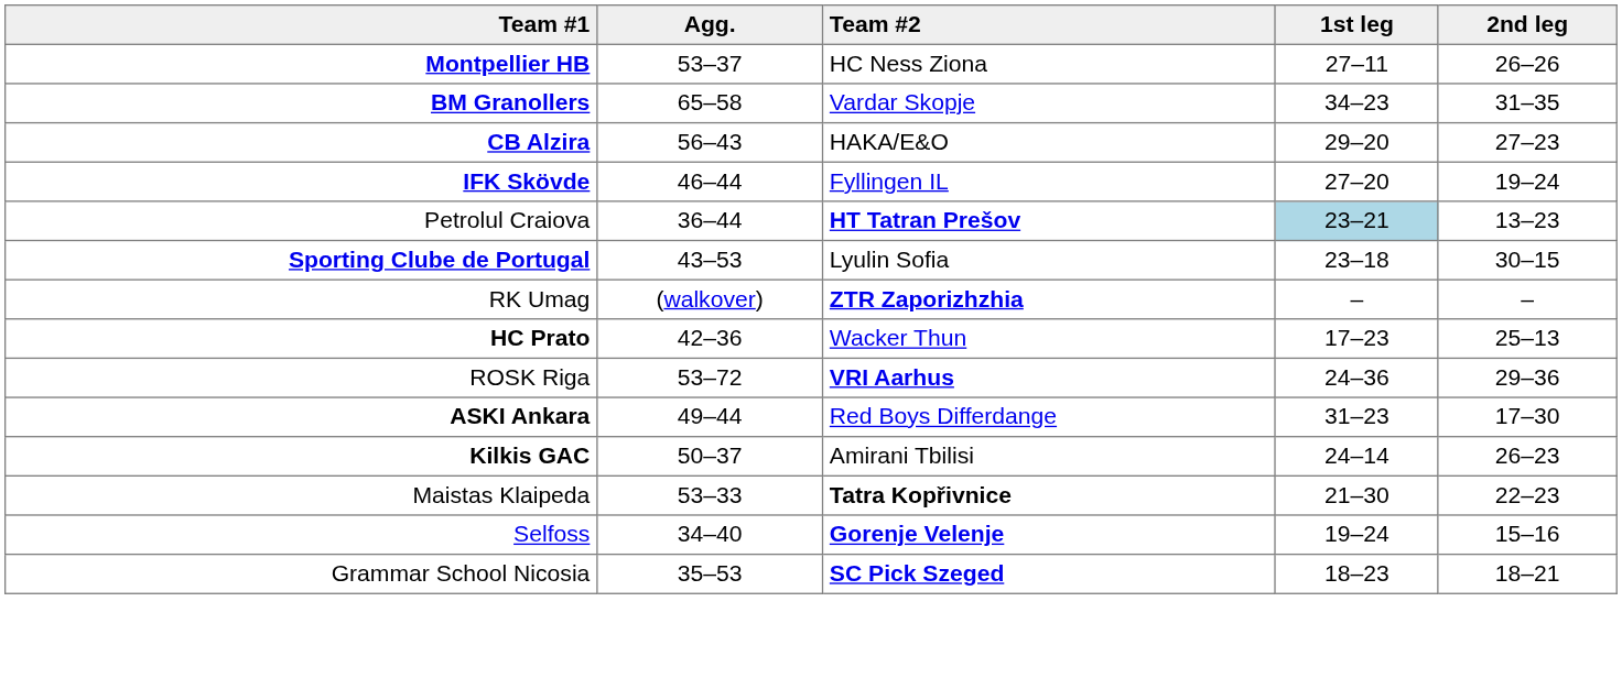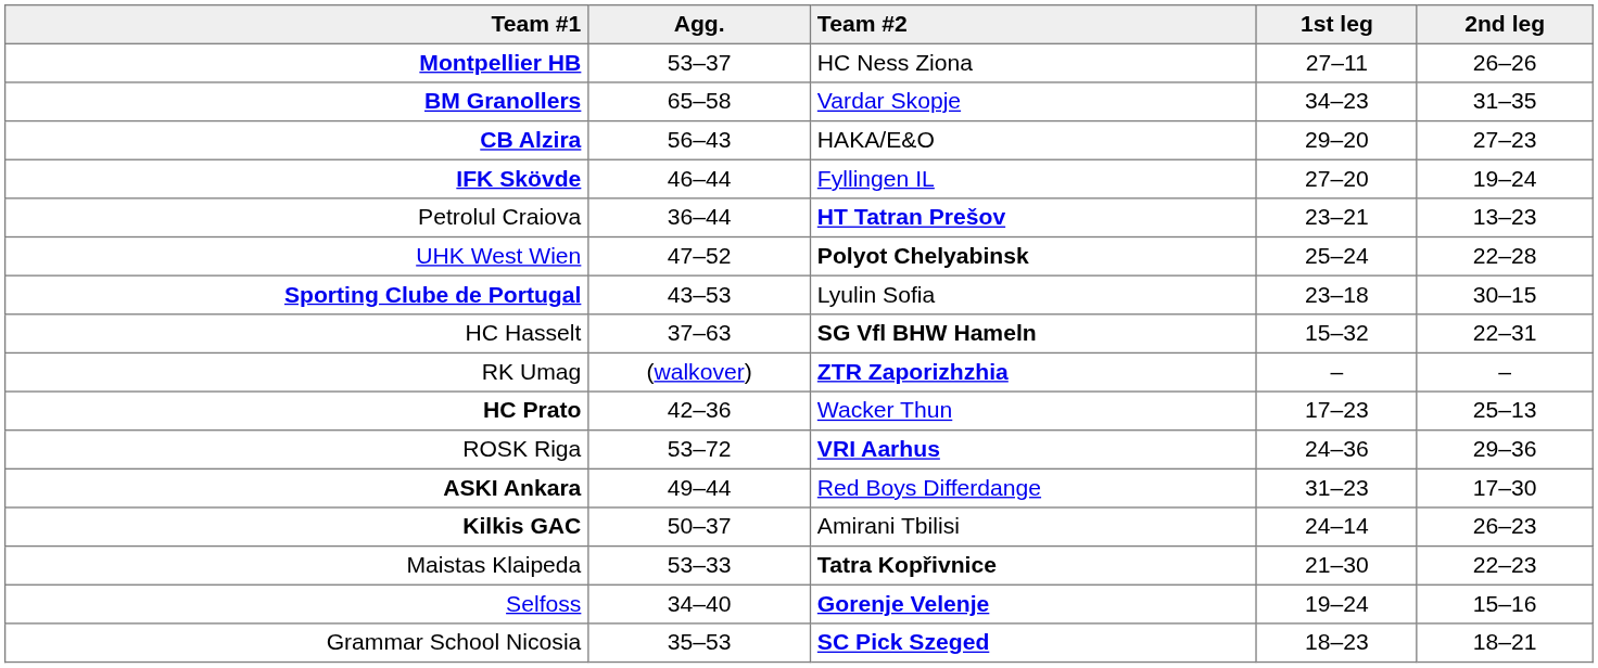 <table border="1" cellspacing="0" cellpadding="4"  style="border-collapse:collapse; width:70%;">
 <tr style="background:#efefef;">
 <th align=right>Team #1</th>
 <th>Agg.</th>
 <th style="text-align:left;">Team #2</th>
 <th>1st leg</th>
 <th>2nd leg</th>
 </tr>
 <tr>
 <td align=right><strong><a href='#'>Montpellier HB</a></strong> </td>
 <td align=center>53–37</td>
 <td> HC Ness Ziona</td>
 <td align=center>27–11</td>
 <td align=center>26–26</td>
 </tr>
 <tr>
 <td align=right><strong><a href='#'>BM Granollers</a></strong> </td>
 <td align=center>65–58</td>
 <td> <a href='#'>Vardar Skopje</a></td>
 <td align=center>34–23</td>
 <td align=center>31–35</td>
 </tr>
 <tr>
 <td align=right><strong><a href='#'>CB Alzira</a></strong> </td>
 <td align=center>56–43</td>
 <td> HAKA/E&O</td>
 <td align=center>29–20</td>
 <td align=center>27–23</td>
 </tr>
 <tr>
 <td align=right><strong><a href='#'>IFK Skövde</a></strong> </td>
 <td align=center>46–44</td>
 <td> <a href='#'>Fyllingen IL</a></td>
 <td align=center>27–20</td>
 <td align=center>19–24</td>
 </tr>
 <tr>
 <td align=right>Petrolul Craiova </td>
 <td align=center>36–44</td>
 <td> <strong><a href='#'>HT Tatran Prešov</a></strong></td>
-<td align=center style="background: lightblue;">23–21</td>
+<td align=center>23–21</td>
 <td align=center>13–23</td>
+</tr>
+<tr>
+<td align=right><a href='#'>UHK West Wien</a> </td>
+<td align=center>47–52</td>
+<td> <strong>Polyot Chelyabinsk</strong></td>
+<td align=center>25–24</td>
+<td align=center>22–28</td>
 </tr>
 <tr>
 <td align=right><strong><a href='#'>Sporting Clube de Portugal</a></strong> </td>
 <td align=center>43–53</td>
 <td> Lyulin Sofia</td>
 <td align=center>23–18</td>
 <td align=center>30–15</td>
+</tr>
+<tr>
+<td align=right>HC Hasselt </td>
+<td align=center>37–63</td>
+<td> <strong>SG Vfl BHW Hameln</strong></td>
+<td align=center>15–32</td>
+<td align=center>22–31</td>
 </tr>
 <tr>
 <td align=right>RK Umag </td>
 <td align=center>(<a href='#'>walkover</a>)</td>
 <td> <strong><a href='#'>ZTR Zaporizhzhia</a></strong></td>
 <td align=center>–</td>
 <td align=center>–</td>
 </tr>
 <tr>
 <td align=right><strong>HC Prato</strong> </td>
 <td align=center>42–36</td>
 <td> <a href='#'>Wacker Thun</a></td>
 <td align=center>17–23</td>
 <td align=center>25–13</td>
 </tr>
 <tr>
 <td align=right>ROSK Riga </td>
 <td align=center>53–72</td>
 <td> <strong><a href='#'>VRI Aarhus</a></strong></td>
 <td align=center>24–36</td>
 <td align=center>29–36</td>
 </tr>
 <tr>
 <td align=right><strong>ASKI Ankara</strong> </td>
 <td align=center>49–44</td>
 <td> <a href='#'>Red Boys Differdange</a></td>
 <td align=center>31–23</td>
 <td align=center>17–30</td>
 </tr>
 <tr>
 <td align=right><strong>Kilkis GAC</strong> </td>
 <td align=center>50–37</td>
 <td> Amirani Tbilisi</td>
 <td align=center>24–14</td>
 <td align=center>26–23</td>
 </tr>
 <tr>
 <td align=right>Maistas Klaipeda </td>
 <td align=center>53–33</td>
 <td> <strong>Tatra Kopřivnice</strong></td>
 <td align=center>21–30</td>
 <td align=center>22–23</td>
 </tr>
 <tr>
 <td align=right><a href='#'>Selfoss</a> </td>
 <td align=center>34–40</td>
 <td> <strong><a href='#'>Gorenje Velenje</a></strong></td>
 <td align=center>19–24</td>
 <td align=center>15–16</td>
 </tr>
 <tr>
 <td align=right>Grammar School Nicosia </td>
 <td align=center>35–53</td>
 <td> <strong><a href='#'>SC Pick Szeged</a></strong></td>
 <td align=center>18–23</td>
 <td align=center>18–21</td>
 </tr>
 </table>
